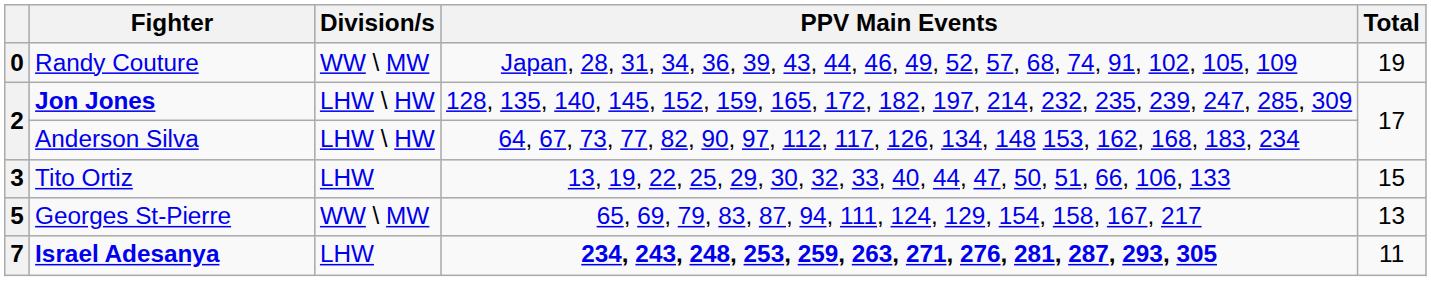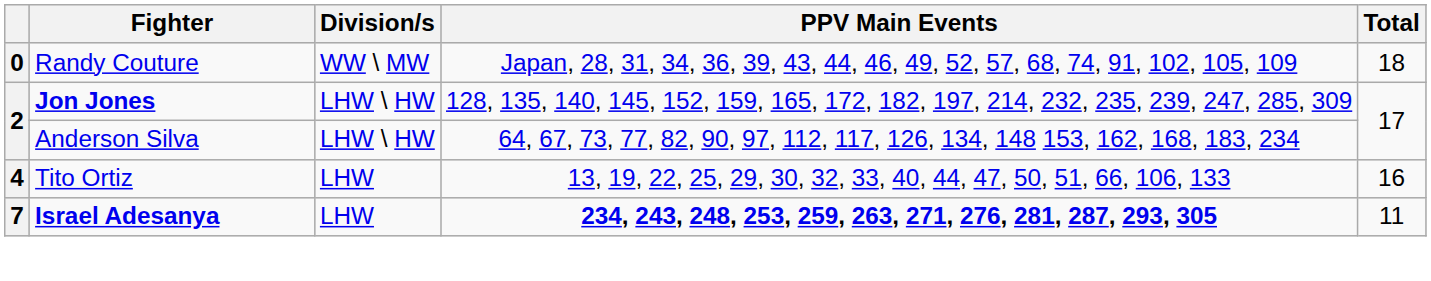 <table id="Most_ppv_main_events" class=wikitable>
 <tr>
 <th></th>
 <th width=180>Fighter</th>
 <th>Division/s</th>
 <th>PPV Main Events</th>
 <th>Total</th>
 </tr>
 <tr>
 <th>0</th>
 <td> <a href='#'>Randy Couture</a></td>
 <td><a href='#'>WW</a> \ <a href='#'>MW</a></td>
 <td align=center><a href='#'>Japan</a>, <a href='#'>28</a>, <a href='#'>31</a>, <a href='#'>34</a>, <a href='#'>36</a>, <a href='#'>39</a>, <a href='#'>43</a>, <a href='#'>44</a>, <a href='#'>46</a>, <a href='#'>49</a>, <a href='#'>52</a>, <a href='#'>57</a>, <a href='#'>68</a>, <a href='#'>74</a>, <a href='#'>91</a>, <a href='#'>102</a>, <a href='#'>105</a>, <a href='#'>109</a></td>
-<td align=center>19</td>
+<td align=center>18</td>
 </tr>
 <tr>
 <th rowspan=2>2</th>
 <td> <strong><a href='#'>Jon Jones</a></strong></td>
 <td><a href='#'>LHW</a> \ <a href='#'>HW</a></td>
 <td align=center><a href='#'>128</a>, <a href='#'>135</a>, <a href='#'>140</a>, <a href='#'>145</a>, <a href='#'>152</a>, <a href='#'>159</a>, <a href='#'>165</a>, <a href='#'>172</a>, <a href='#'>182</a>, <a href='#'>197</a>, <a href='#'>214</a>, <a href='#'>232</a>, <a href='#'>235</a>, <a href='#'>239</a>, <a href='#'>247</a>, <a href='#'>285</a>, <a href='#'>309</a></td>
 <td rowspan=2 align=center>17</td>
 </tr>
 <tr>
 <td> <a href='#'>Anderson Silva</a></td>
 <td><a href='#'>LHW</a> \ <a href='#'>HW</a></td>
 <td align=center><a href='#'>64</a>, <a href='#'>67</a>, <a href='#'>73</a>, <a href='#'>77</a>, <a href='#'>82</a>, <a href='#'>90</a>, <a href='#'>97</a>, <a href='#'>112</a>, <a href='#'>117</a>, <a href='#'>126</a>, <a href='#'>134</a>, <a href='#'>148</a> <a href='#'>153</a>, <a href='#'>162</a>, <a href='#'>168</a>, <a href='#'>183</a>, <a href='#'>234</a></td>
 </tr>
 <tr>
-<th>3</th>
+<th>4</th>
 <td> <a href='#'>Tito Ortiz</a></td>
 <td><a href='#'>LHW</a></td>
 <td align=center><a href='#'>13</a>, <a href='#'>19</a>, <a href='#'>22</a>, <a href='#'>25</a>, <a href='#'>29</a>, <a href='#'>30</a>, <a href='#'>32</a>, <a href='#'>33</a>, <a href='#'>40</a>, <a href='#'>44</a>, <a href='#'>47</a>, <a href='#'>50</a>, <a href='#'>51</a>, <a href='#'>66</a>, <a href='#'>106</a>, <a href='#'>133</a></td>
-<td align=center>15</td>
-</tr>
-<tr>
-<th>5</th>
-<td> <a href='#'>Georges St-Pierre</a></td>
-<td><a href='#'>WW</a> \ <a href='#'>MW</a></td>
-<td align=center><a href='#'>65</a>, <a href='#'>69</a>, <a href='#'>79</a>, <a href='#'>83</a>, <a href='#'>87</a>, <a href='#'>94</a>, <a href='#'>111</a>, <a href='#'>124</a>, <a href='#'>129</a>, <a href='#'>154</a>, <a href='#'>158</a>, <a href='#'>167</a>, <a href='#'>217</a></td>
-<td align=center>13</td>
+<td align=center>16</td>
 </tr>
 <tr>
 <th>7</th>
 <td> <strong><a href='#'>Israel Adesanya</a></strong></td>
 <td><a href='#'>LHW</a></td>
 <td align=center><strong><a href='#'>234</a>, <a href='#'>243</a>, <a href='#'>248</a>, <a href='#'>253</a>, <a href='#'>259</a>, <a href='#'>263</a>, <a href='#'>271</a>, <a href='#'>276</a>, <a href='#'>281</a>, <a href='#'>287</a>, <a href='#'>293</a>, <a href='#'>305</a></strong></td>
 <td align=center>11</td>
 </tr>
 </table>
